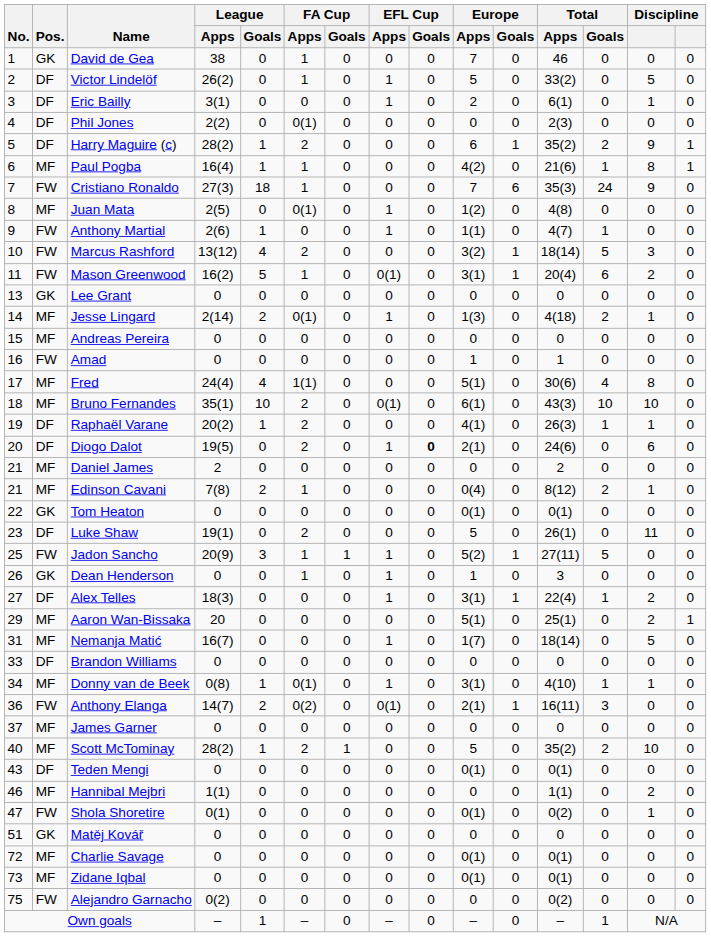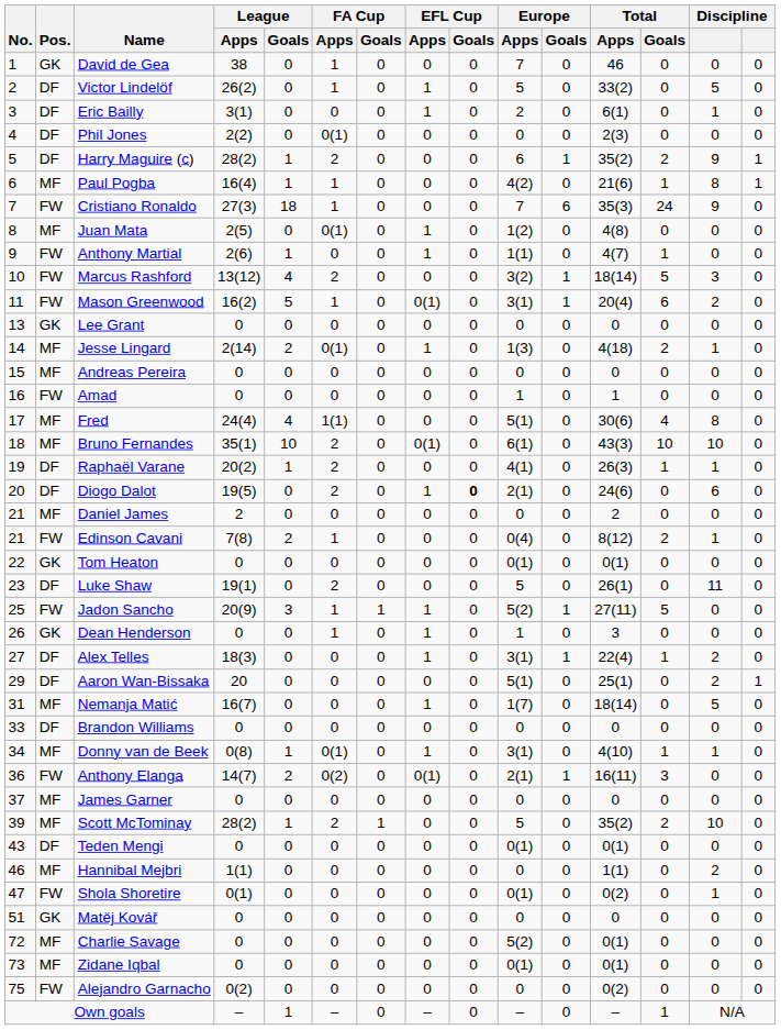 <table class="wikitable" style="text-align:center">
 <tr>
 <th rowspan="2" valign="bottom">No.</th>
 <th rowspan="2" valign="bottom">Pos.</th>
 <th rowspan="2" valign="bottom">Name</th>
 <th colspan="2" width="85">League</th>
 <th colspan="2" width="85">FA Cup</th>
 <th colspan="2" width="85">EFL Cup</th>
 <th colspan="2" width="85">Europe</th>
 <th colspan="2" width="85">Total</th>
 <th colspan="2" width="85">Discipline</th>
 </tr>
 <tr>
 <th>Apps</th>
 <th>Goals</th>
 <th>Apps</th>
 <th>Goals</th>
 <th>Apps</th>
 <th>Goals</th>
 <th>Apps</th>
 <th>Goals</th>
 <th>Apps</th>
 <th>Goals</th>
 <th></th>
 <th></th>
 </tr>
 <tr>
 <td align="left">1</td>
 <td align="left">GK</td>
 <td align="left"> <a href='#'>David de Gea</a></td>
 <td>38</td>
 <td>0</td>
 <td>1</td>
 <td>0</td>
 <td>0</td>
 <td>0</td>
 <td>7</td>
 <td>0</td>
 <td>46</td>
 <td>0</td>
 <td>0</td>
 <td>0</td>
 </tr>
 <tr>
 <td align="left">2</td>
 <td align="left">DF</td>
 <td align="left"> <a href='#'>Victor Lindelöf</a></td>
 <td>26(2)</td>
 <td>0</td>
 <td>1</td>
 <td>0</td>
 <td>1</td>
 <td>0</td>
 <td>5</td>
 <td>0</td>
 <td>33(2)</td>
 <td>0</td>
 <td>5</td>
 <td>0</td>
 </tr>
 <tr>
 <td align="left">3</td>
 <td align="left">DF</td>
 <td align="left"> <a href='#'>Eric Bailly</a></td>
 <td>3(1)</td>
 <td>0</td>
 <td>0</td>
 <td>0</td>
 <td>1</td>
 <td>0</td>
 <td>2</td>
 <td>0</td>
 <td>6(1)</td>
 <td>0</td>
 <td>1</td>
 <td>0</td>
 </tr>
 <tr>
 <td align="left">4</td>
 <td align="left">DF</td>
 <td align="left"> <a href='#'>Phil Jones</a></td>
 <td>2(2)</td>
 <td>0</td>
 <td>0(1)</td>
 <td>0</td>
 <td>0</td>
 <td>0</td>
 <td>0</td>
 <td>0</td>
 <td>2(3)</td>
 <td>0</td>
 <td>0</td>
 <td>0</td>
 </tr>
 <tr>
 <td align="left">5</td>
 <td align="left">DF</td>
 <td align="left"> <a href='#'>Harry Maguire</a> (<a href='#'>c</a>)</td>
 <td>28(2)</td>
 <td>1</td>
 <td>2</td>
 <td>0</td>
 <td>0</td>
 <td>0</td>
 <td>6</td>
 <td>1</td>
 <td>35(2)</td>
 <td>2</td>
 <td>9</td>
 <td>1</td>
 </tr>
 <tr>
 <td align="left">6</td>
 <td align="left">MF</td>
 <td align="left"> <a href='#'>Paul Pogba</a></td>
 <td>16(4)</td>
 <td>1</td>
 <td>1</td>
 <td>0</td>
 <td>0</td>
 <td>0</td>
 <td>4(2)</td>
 <td>0</td>
 <td>21(6)</td>
 <td>1</td>
 <td>8</td>
 <td>1</td>
 </tr>
 <tr>
 <td align="left">7</td>
 <td align="left">FW</td>
 <td align="left"> <a href='#'>Cristiano Ronaldo</a></td>
 <td>27(3)</td>
 <td>18</td>
 <td>1</td>
 <td>0</td>
 <td>0</td>
 <td>0</td>
 <td>7</td>
 <td>6</td>
 <td>35(3)</td>
 <td>24</td>
 <td>9</td>
 <td>0</td>
 </tr>
 <tr>
 <td align="left">8</td>
 <td align="left">MF</td>
 <td align="left"> <a href='#'>Juan Mata</a></td>
 <td>2(5)</td>
 <td>0</td>
 <td>0(1)</td>
 <td>0</td>
 <td>1</td>
 <td>0</td>
 <td>1(2)</td>
 <td>0</td>
 <td>4(8)</td>
 <td>0</td>
 <td>0</td>
 <td>0</td>
 </tr>
 <tr>
 <td align="left">9</td>
 <td align="left">FW</td>
 <td align="left"> <a href='#'>Anthony Martial</a></td>
 <td>2(6)</td>
 <td>1</td>
 <td>0</td>
 <td>0</td>
 <td>1</td>
 <td>0</td>
 <td>1(1)</td>
 <td>0</td>
 <td>4(7)</td>
 <td>1</td>
 <td>0</td>
 <td>0</td>
 </tr>
 <tr>
 <td align="left">10</td>
 <td align="left">FW</td>
 <td align="left"> <a href='#'>Marcus Rashford</a></td>
 <td>13(12)</td>
 <td>4</td>
 <td>2</td>
 <td>0</td>
 <td>0</td>
 <td>0</td>
 <td>3(2)</td>
 <td>1</td>
 <td>18(14)</td>
 <td>5</td>
 <td>3</td>
 <td>0</td>
 </tr>
 <tr>
 <td align="left">11</td>
 <td align="left">FW</td>
 <td align="left"> <a href='#'>Mason Greenwood</a></td>
 <td>16(2)</td>
 <td>5</td>
 <td>1</td>
 <td>0</td>
 <td>0(1)</td>
 <td>0</td>
 <td>3(1)</td>
 <td>1</td>
 <td>20(4)</td>
 <td>6</td>
 <td>2</td>
 <td>0</td>
 </tr>
 <tr>
 <td align="left">13</td>
 <td align="left">GK</td>
 <td align="left"> <a href='#'>Lee Grant</a></td>
 <td>0</td>
 <td>0</td>
 <td>0</td>
 <td>0</td>
 <td>0</td>
 <td>0</td>
 <td>0</td>
 <td>0</td>
 <td>0</td>
 <td>0</td>
 <td>0</td>
 <td>0</td>
 </tr>
 <tr>
 <td align="left">14</td>
 <td align="left">MF</td>
 <td align="left"> <a href='#'>Jesse Lingard</a></td>
 <td>2(14)</td>
 <td>2</td>
 <td>0(1)</td>
 <td>0</td>
 <td>1</td>
 <td>0</td>
 <td>1(3)</td>
 <td>0</td>
 <td>4(18)</td>
 <td>2</td>
 <td>1</td>
 <td>0</td>
 </tr>
 <tr>
 <td align="left">15</td>
 <td align="left">MF</td>
 <td align="left"> <a href='#'>Andreas Pereira</a></td>
 <td>0</td>
 <td>0</td>
 <td>0</td>
 <td>0</td>
 <td>0</td>
 <td>0</td>
 <td>0</td>
 <td>0</td>
 <td>0</td>
 <td>0</td>
 <td>0</td>
 <td>0</td>
 </tr>
 <tr>
 <td align="left">16</td>
 <td align="left">FW</td>
 <td align="left"> <a href='#'>Amad</a></td>
 <td>0</td>
 <td>0</td>
 <td>0</td>
 <td>0</td>
 <td>0</td>
 <td>0</td>
 <td>1</td>
 <td>0</td>
 <td>1</td>
 <td>0</td>
 <td>0</td>
 <td>0</td>
 </tr>
 <tr>
 <td align="left">17</td>
 <td align="left">MF</td>
 <td align="left"> <a href='#'>Fred</a></td>
 <td>24(4)</td>
 <td>4</td>
 <td>1(1)</td>
 <td>0</td>
 <td>0</td>
 <td>0</td>
 <td>5(1)</td>
 <td>0</td>
 <td>30(6)</td>
 <td>4</td>
 <td>8</td>
 <td>0</td>
 </tr>
 <tr>
 <td align="left">18</td>
 <td align="left">MF</td>
 <td align="left"> <a href='#'>Bruno Fernandes</a></td>
 <td>35(1)</td>
 <td>10</td>
 <td>2</td>
 <td>0</td>
 <td>0(1)</td>
 <td>0</td>
 <td>6(1)</td>
 <td>0</td>
 <td>43(3)</td>
 <td>10</td>
 <td>10</td>
 <td>0</td>
 </tr>
 <tr>
 <td align="left">19</td>
 <td align="left">DF</td>
 <td align="left"> <a href='#'>Raphaël Varane</a></td>
 <td>20(2)</td>
 <td>1</td>
 <td>2</td>
 <td>0</td>
 <td>0</td>
 <td>0</td>
 <td>4(1)</td>
 <td>0</td>
 <td>26(3)</td>
 <td>1</td>
 <td>1</td>
 <td>0</td>
 </tr>
 <tr>
 <td align="left">20</td>
 <td align="left">DF</td>
 <td align="left"> <a href='#'>Diogo Dalot</a></td>
 <td>19(5)</td>
 <td>0</td>
 <td>2</td>
 <td>0</td>
 <td>1</td>
 <td><strong>0</strong></td>
 <td>2(1)</td>
 <td>0</td>
 <td>24(6)</td>
 <td>0</td>
 <td>6</td>
 <td>0</td>
 </tr>
 <tr>
 <td align="left">21</td>
 <td align="left">MF</td>
 <td align="left"> <a href='#'>Daniel James</a></td>
 <td>2</td>
 <td>0</td>
 <td>0</td>
 <td>0</td>
 <td>0</td>
 <td>0</td>
 <td>0</td>
 <td>0</td>
 <td>2</td>
 <td>0</td>
 <td>0</td>
 <td>0</td>
 </tr>
 <tr>
 <td align="left">21</td>
-<td align="left">MF</td>
+<td align="left">FW</td>
 <td align="left"> <a href='#'>Edinson Cavani</a></td>
 <td>7(8)</td>
 <td>2</td>
 <td>1</td>
 <td>0</td>
 <td>0</td>
 <td>0</td>
 <td>0(4)</td>
 <td>0</td>
 <td>8(12)</td>
 <td>2</td>
 <td>1</td>
 <td>0</td>
 </tr>
 <tr>
 <td align="left">22</td>
 <td align="left">GK</td>
 <td align="left"> <a href='#'>Tom Heaton</a></td>
 <td>0</td>
 <td>0</td>
 <td>0</td>
 <td>0</td>
 <td>0</td>
 <td>0</td>
 <td>0(1)</td>
 <td>0</td>
 <td>0(1)</td>
 <td>0</td>
 <td>0</td>
 <td>0</td>
 </tr>
 <tr>
 <td align="left">23</td>
 <td align="left">DF</td>
 <td align="left"> <a href='#'>Luke Shaw</a></td>
 <td>19(1)</td>
 <td>0</td>
 <td>2</td>
 <td>0</td>
 <td>0</td>
 <td>0</td>
 <td>5</td>
 <td>0</td>
 <td>26(1)</td>
 <td>0</td>
 <td>11</td>
 <td>0</td>
 </tr>
 <tr>
 <td align="left">25</td>
 <td align="left">FW</td>
 <td align="left"> <a href='#'>Jadon Sancho</a></td>
 <td>20(9)</td>
 <td>3</td>
 <td>1</td>
 <td>1</td>
 <td>1</td>
 <td>0</td>
 <td>5(2)</td>
 <td>1</td>
 <td>27(11)</td>
 <td>5</td>
 <td>0</td>
 <td>0</td>
 </tr>
 <tr>
 <td align="left">26</td>
 <td align="left">GK</td>
 <td align="left"> <a href='#'>Dean Henderson</a></td>
 <td>0</td>
 <td>0</td>
 <td>1</td>
 <td>0</td>
 <td>1</td>
 <td>0</td>
 <td>1</td>
 <td>0</td>
 <td>3</td>
 <td>0</td>
 <td>0</td>
 <td>0</td>
 </tr>
 <tr>
 <td align="left">27</td>
 <td align="left">DF</td>
 <td align="left"> <a href='#'>Alex Telles</a></td>
 <td>18(3)</td>
 <td>0</td>
 <td>0</td>
 <td>0</td>
 <td>1</td>
 <td>0</td>
 <td>3(1)</td>
 <td>1</td>
 <td>22(4)</td>
 <td>1</td>
 <td>2</td>
 <td>0</td>
 </tr>
 <tr>
 <td align="left">29</td>
-<td align="left">MF</td>
+<td align="left">DF</td>
 <td align="left"> <a href='#'>Aaron Wan-Bissaka</a></td>
 <td>20</td>
 <td>0</td>
 <td>0</td>
 <td>0</td>
 <td>0</td>
 <td>0</td>
 <td>5(1)</td>
 <td>0</td>
 <td>25(1)</td>
 <td>0</td>
 <td>2</td>
 <td>1</td>
 </tr>
 <tr>
 <td align="left">31</td>
 <td align="left">MF</td>
 <td align="left"> <a href='#'>Nemanja Matić</a></td>
 <td>16(7)</td>
 <td>0</td>
 <td>0</td>
 <td>0</td>
 <td>1</td>
 <td>0</td>
 <td>1(7)</td>
 <td>0</td>
 <td>18(14)</td>
 <td>0</td>
 <td>5</td>
 <td>0</td>
 </tr>
 <tr>
 <td align="left">33</td>
 <td align="left">DF</td>
 <td align="left"> <a href='#'>Brandon Williams</a></td>
 <td>0</td>
 <td>0</td>
 <td>0</td>
 <td>0</td>
 <td>0</td>
 <td>0</td>
 <td>0</td>
 <td>0</td>
 <td>0</td>
 <td>0</td>
 <td>0</td>
 <td>0</td>
 </tr>
 <tr>
 <td align="left">34</td>
 <td align="left">MF</td>
 <td align="left"> <a href='#'>Donny van de Beek</a></td>
 <td>0(8)</td>
 <td>1</td>
 <td>0(1)</td>
 <td>0</td>
 <td>1</td>
 <td>0</td>
 <td>3(1)</td>
 <td>0</td>
 <td>4(10)</td>
 <td>1</td>
 <td>1</td>
 <td>0</td>
 </tr>
 <tr>
 <td align="left">36</td>
 <td align="left">FW</td>
 <td align="left"> <a href='#'>Anthony Elanga</a></td>
 <td>14(7)</td>
 <td>2</td>
 <td>0(2)</td>
 <td>0</td>
 <td>0(1)</td>
 <td>0</td>
 <td>2(1)</td>
 <td>1</td>
 <td>16(11)</td>
 <td>3</td>
 <td>0</td>
 <td>0</td>
 </tr>
 <tr>
 <td align="left">37</td>
 <td align="left">MF</td>
 <td align="left"> <a href='#'>James Garner</a></td>
 <td>0</td>
 <td>0</td>
 <td>0</td>
 <td>0</td>
 <td>0</td>
 <td>0</td>
 <td>0</td>
 <td>0</td>
 <td>0</td>
 <td>0</td>
 <td>0</td>
 <td>0</td>
 </tr>
 <tr>
-<td align="left">40</td>
+<td align="left">39</td>
 <td align="left">MF</td>
 <td align="left"> <a href='#'>Scott McTominay</a></td>
 <td>28(2)</td>
 <td>1</td>
 <td>2</td>
 <td>1</td>
 <td>0</td>
 <td>0</td>
 <td>5</td>
 <td>0</td>
 <td>35(2)</td>
 <td>2</td>
 <td>10</td>
 <td>0</td>
 </tr>
 <tr>
 <td align="left">43</td>
 <td align="left">DF</td>
 <td align="left"> <a href='#'>Teden Mengi</a></td>
 <td>0</td>
 <td>0</td>
 <td>0</td>
 <td>0</td>
 <td>0</td>
 <td>0</td>
 <td>0(1)</td>
 <td>0</td>
 <td>0(1)</td>
 <td>0</td>
 <td>0</td>
 <td>0</td>
 </tr>
 <tr>
 <td align="left">46</td>
 <td align="left">MF</td>
 <td align="left"> <a href='#'>Hannibal Mejbri</a></td>
 <td>1(1)</td>
 <td>0</td>
 <td>0</td>
 <td>0</td>
 <td>0</td>
 <td>0</td>
 <td>0</td>
 <td>0</td>
 <td>1(1)</td>
 <td>0</td>
 <td>2</td>
 <td>0</td>
 </tr>
 <tr>
 <td align="left">47</td>
 <td align="left">FW</td>
 <td align="left"> <a href='#'>Shola Shoretire</a></td>
 <td>0(1)</td>
 <td>0</td>
 <td>0</td>
 <td>0</td>
 <td>0</td>
 <td>0</td>
 <td>0(1)</td>
 <td>0</td>
 <td>0(2)</td>
 <td>0</td>
 <td>1</td>
 <td>0</td>
 </tr>
 <tr>
 <td align="left">51</td>
 <td align="left">GK</td>
 <td align="left"> <a href='#'>Matěj Kovář</a></td>
 <td>0</td>
 <td>0</td>
 <td>0</td>
 <td>0</td>
 <td>0</td>
 <td>0</td>
 <td>0</td>
 <td>0</td>
 <td>0</td>
 <td>0</td>
 <td>0</td>
 <td>0</td>
 </tr>
 <tr>
 <td align="left">72</td>
 <td align="left">MF</td>
 <td align="left"> <a href='#'>Charlie Savage</a></td>
 <td>0</td>
 <td>0</td>
 <td>0</td>
 <td>0</td>
 <td>0</td>
 <td>0</td>
-<td>0(1)</td>
+<td>5(2)</td>
 <td>0</td>
 <td>0(1)</td>
 <td>0</td>
 <td>0</td>
 <td>0</td>
 </tr>
 <tr>
 <td align="left">73</td>
 <td align="left">MF</td>
 <td align="left"> <a href='#'>Zidane Iqbal</a></td>
 <td>0</td>
 <td>0</td>
 <td>0</td>
 <td>0</td>
 <td>0</td>
 <td>0</td>
 <td>0(1)</td>
 <td>0</td>
 <td>0(1)</td>
 <td>0</td>
 <td>0</td>
 <td>0</td>
 </tr>
 <tr>
 <td align="left">75</td>
 <td align="left">FW</td>
 <td align="left"> <a href='#'>Alejandro Garnacho</a></td>
 <td>0(2)</td>
 <td>0</td>
 <td>0</td>
 <td>0</td>
 <td>0</td>
 <td>0</td>
 <td>0</td>
 <td>0</td>
 <td>0(2)</td>
 <td>0</td>
 <td>0</td>
 <td>0</td>
 </tr>
 <tr>
 <td colspan="3" align="center"><a href='#'>Own goals</a></td>
 <td>–</td>
 <td>1</td>
 <td>–</td>
 <td>0</td>
 <td>–</td>
 <td>0</td>
 <td>–</td>
 <td>0</td>
 <td>–</td>
 <td>1</td>
 <td colspan=2>N/A</td>
 </tr>
 </table>
